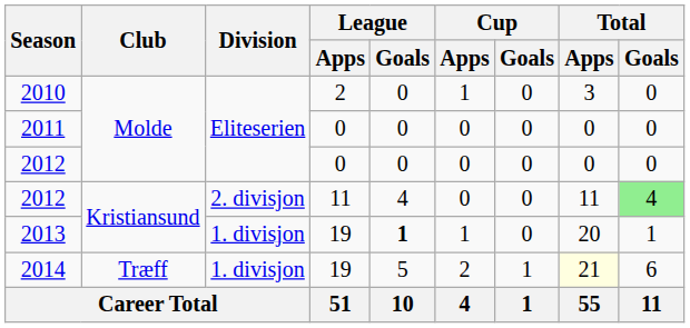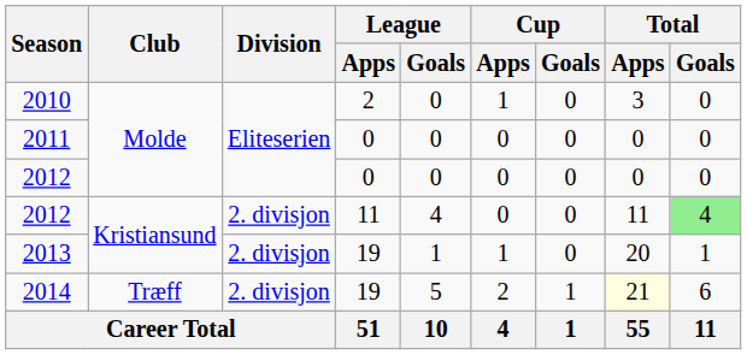 <table class="wikitable" style="text-align: center;">
 <tr>
 <th rowspan="2">Season</th>
 <th rowspan="2">Club</th>
 <th rowspan="2">Division</th>
 <th colspan="2">League</th>
 <th colspan="2">Cup</th>
 <th colspan="2">Total</th>
 </tr>
 <tr>
 <th>Apps</th>
 <th>Goals</th>
 <th>Apps</th>
 <th>Goals</th>
 <th>Apps</th>
 <th>Goals</th>
 </tr>
 <tr>
 <td><a href='#'>2010</a></td>
 <td rowspan="3" valign="center"><a href='#'>Molde</a></td>
 <td rowspan="3" valign="center"><a href='#'>Eliteserien</a></td>
 <td>2</td>
 <td>0</td>
 <td>1</td>
 <td>0</td>
 <td>3</td>
 <td>0</td>
 </tr>
 <tr>
 <td><a href='#'>2011</a></td>
 <td>0</td>
 <td>0</td>
 <td>0</td>
 <td>0</td>
 <td>0</td>
 <td>0</td>
 </tr>
 <tr>
 <td><a href='#'>2012</a></td>
 <td>0</td>
 <td>0</td>
 <td>0</td>
 <td>0</td>
 <td>0</td>
 <td>0</td>
 </tr>
 <tr>
 <td><a href='#'>2012</a></td>
 <td rowspan="2" valign="center"><a href='#'>Kristiansund</a></td>
 <td rowspan="1" valign="center"><a href='#'>2. divisjon</a></td>
 <td>11</td>
 <td>4</td>
 <td>0</td>
 <td>0</td>
 <td>11</td>
 <td style="background: lightgreen;">4</td>
 </tr>
 <tr>
 <td><a href='#'>2013</a></td>
-<td rowspan="1" valign="center"><a href='#'>1. divisjon</a></td>
+<td rowspan="1" valign="center"><a href='#'>2. divisjon</a></td>
 <td>19</td>
-<td><strong>1</strong></td>
+<td>1</td>
 <td>1</td>
 <td>0</td>
 <td>20</td>
 <td>1</td>
 </tr>
 <tr>
 <td><a href='#'>2014</a></td>
 <td rowspan="1" valign="center"><a href='#'>Træff</a></td>
-<td rowspan="1" valign="center"><a href='#'>1. divisjon</a></td>
+<td rowspan="1" valign="center"><a href='#'>2. divisjon</a></td>
 <td>19</td>
 <td>5</td>
 <td>2</td>
 <td>1</td>
 <td style="background: lightyellow;">21</td>
 <td>6</td>
 </tr>
 <tr>
 <th colspan="3">Career Total</th>
 <th>51</th>
 <th>10</th>
 <th>4</th>
 <th>1</th>
 <th>55</th>
 <th>11</th>
 </tr>
 </table>
